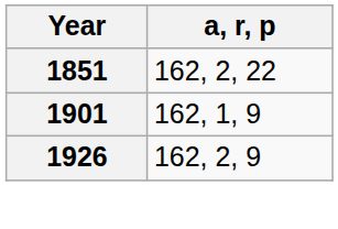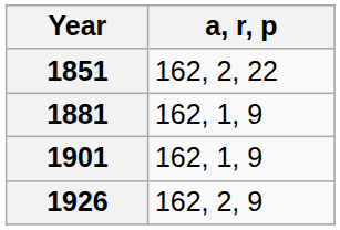 <table class="wikitable" style="margin:0 0 0 3em; border:1px solid darkgrey;">
 <tr>
 <th style="width:75px;">Year</th>
 <th style="width:100px;">a, r, p</th>
 </tr>
 <tr>
 <th>1851</th>
 <td>162, 2, 22 </td>
 </tr>
 <tr>
+<th>1881</th>
+<td>162, 1, 9 </td>
+</tr>
+<tr>
 <th>1901</th>
 <td>162, 1, 9 </td>
 </tr>
 <tr>
 <th>1926</th>
 <td>162, 2, 9 </td>
 </tr>
 </table>
